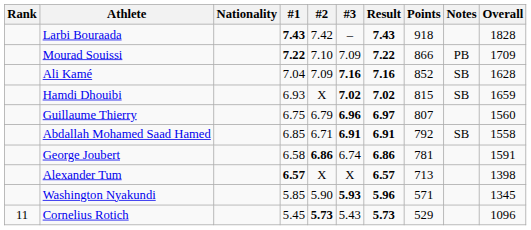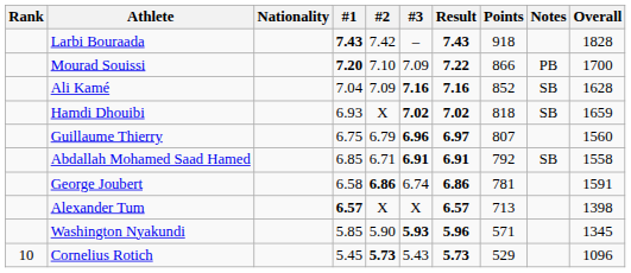 <table class="wikitable sortable" style="text-align:center">
 <tr>
 <th>Rank</th>
 <th>Athlete</th>
 <th>Nationality</th>
 <th>#1</th>
 <th>#2</th>
 <th>#3</th>
 <th>Result</th>
 <th>Points</th>
 <th>Notes</th>
 <th>Overall</th>
 </tr>
 <tr>
 <td></td>
 <td align=left><a href='#'>Larbi Bouraada</a></td>
 <td align=left></td>
 <td><strong>7.43</strong></td>
 <td>7.42</td>
 <td>–</td>
 <td><strong>7.43</strong></td>
 <td>918</td>
 <td></td>
 <td>1828</td>
 </tr>
 <tr>
 <td></td>
 <td align=left><a href='#'>Mourad Souissi</a></td>
 <td align=left></td>
-<td><strong>7.22</strong></td>
+<td><strong>7.20</strong></td>
 <td>7.10</td>
 <td>7.09</td>
 <td><strong>7.22</strong></td>
 <td>866</td>
 <td>PB</td>
-<td>1709</td>
+<td>1700</td>
 </tr>
 <tr>
 <td></td>
 <td align=left><a href='#'>Ali Kamé</a></td>
 <td align=left></td>
 <td>7.04</td>
 <td>7.09</td>
 <td><strong>7.16</strong></td>
 <td><strong>7.16</strong></td>
 <td>852</td>
 <td>SB</td>
 <td>1628</td>
 </tr>
 <tr>
 <td></td>
 <td align=left><a href='#'>Hamdi Dhouibi</a></td>
 <td align=left></td>
 <td>6.93</td>
 <td>X</td>
 <td><strong>7.02</strong></td>
 <td><strong>7.02</strong></td>
-<td>815</td>
+<td>818</td>
 <td>SB</td>
 <td>1659</td>
 </tr>
 <tr>
 <td></td>
 <td align=left><a href='#'>Guillaume Thierry</a></td>
 <td align=left></td>
 <td>6.75</td>
 <td>6.79</td>
 <td><strong>6.96</strong></td>
 <td><strong>6.97</strong></td>
 <td>807</td>
 <td></td>
 <td>1560</td>
 </tr>
 <tr>
 <td></td>
 <td align=left><a href='#'>Abdallah Mohamed Saad Hamed</a></td>
 <td align=left></td>
 <td>6.85</td>
 <td>6.71</td>
 <td><strong>6.91</strong></td>
 <td><strong>6.91</strong></td>
 <td>792</td>
 <td>SB</td>
 <td>1558</td>
 </tr>
 <tr>
 <td></td>
 <td align=left><a href='#'>George Joubert</a></td>
 <td align=left></td>
 <td>6.58</td>
 <td><strong>6.86</strong></td>
 <td>6.74</td>
 <td><strong>6.86</strong></td>
 <td>781</td>
 <td></td>
 <td>1591</td>
 </tr>
 <tr>
 <td></td>
 <td align=left><a href='#'>Alexander Tum</a></td>
 <td align=left></td>
 <td><strong>6.57</strong></td>
 <td>X</td>
 <td>X</td>
 <td><strong>6.57</strong></td>
 <td>713</td>
 <td></td>
 <td>1398</td>
 </tr>
 <tr>
 <td></td>
 <td align=left><a href='#'>Washington Nyakundi</a></td>
 <td align=left></td>
 <td>5.85</td>
 <td>5.90</td>
 <td><strong>5.93</strong></td>
 <td><strong>5.96</strong></td>
 <td>571</td>
 <td></td>
 <td>1345</td>
 </tr>
 <tr>
-<td>11</td>
+<td>10</td>
 <td align=left><a href='#'>Cornelius Rotich</a></td>
 <td align=left></td>
 <td>5.45</td>
 <td><strong>5.73</strong></td>
 <td>5.43</td>
 <td><strong>5.73</strong></td>
 <td>529</td>
 <td></td>
 <td>1096</td>
 </tr>
 </table>
